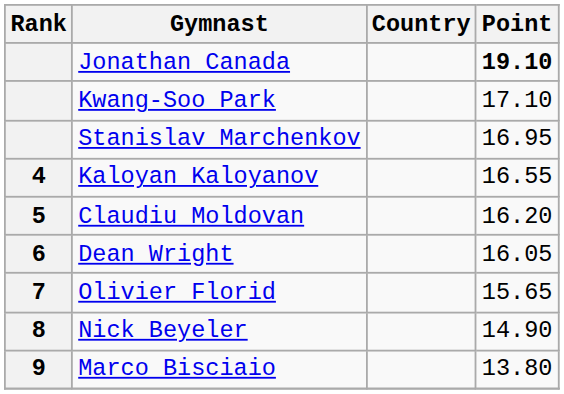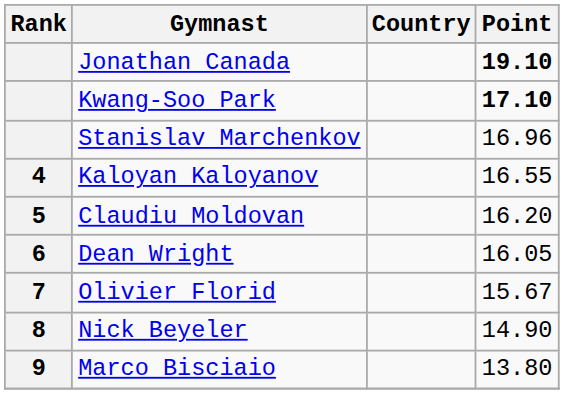 <table class="wikitable sortable">
 <tr>
 <th>Rank</th>
 <th>Gymnast</th>
 <th>Country</th>
 <th>Point</th>
 </tr>
 <tr>
 <th></th>
 <td><a href='#'>Jonathan Canada</a></td>
 <td></td>
 <td><strong>19.10</strong></td>
 </tr>
 <tr>
 <th></th>
 <td><a href='#'>Kwang-Soo Park</a></td>
 <td></td>
-<td>17.10</td>
+<td><strong>17.10</strong></td>
 </tr>
 <tr>
 <th></th>
 <td><a href='#'>Stanislav Marchenkov</a></td>
 <td></td>
-<td>16.95</td>
+<td>16.96</td>
 </tr>
 <tr>
 <th>4</th>
 <td><a href='#'>Kaloyan Kaloyanov</a></td>
 <td></td>
 <td>16.55</td>
 </tr>
 <tr>
 <th>5</th>
 <td><a href='#'>Claudiu Moldovan</a></td>
 <td></td>
 <td>16.20</td>
 </tr>
 <tr>
 <th>6</th>
 <td><a href='#'>Dean Wright</a></td>
 <td></td>
 <td>16.05</td>
 </tr>
 <tr>
 <th>7</th>
 <td><a href='#'>Olivier Florid</a></td>
 <td></td>
-<td>15.65</td>
+<td>15.67</td>
 </tr>
 <tr>
 <th>8</th>
 <td><a href='#'>Nick Beyeler</a></td>
 <td></td>
 <td>14.90</td>
 </tr>
 <tr>
 <th>9</th>
 <td><a href='#'>Marco Bisciaio</a></td>
 <td></td>
 <td>13.80</td>
 </tr>
 <tr>
 </tr>
 </table>
